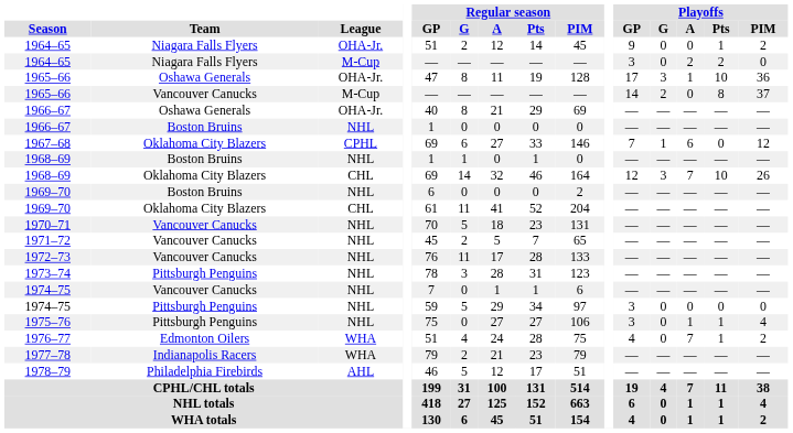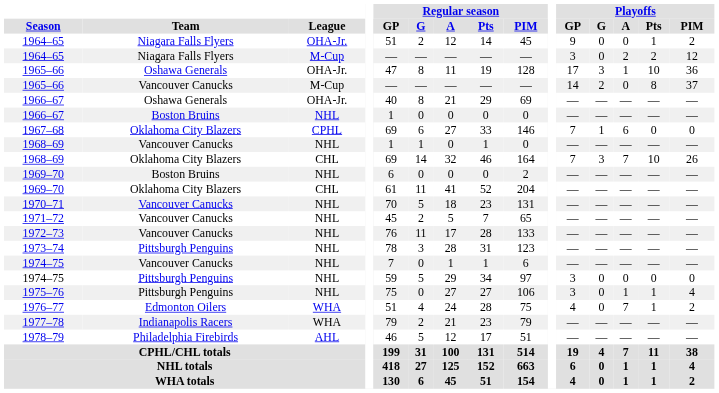 <table border="0" cellpadding="1" cellspacing="0" style="text-align:center; width:60em">
 <tr bgcolor="#e0e0e0">
 <th colspan="3" bgcolor="#ffffff"> </th>
 <th rowspan="99" bgcolor="#ffffff"> </th>
 <th colspan="5"><a href='#'>Regular season</a></th>
 <th rowspan="99" bgcolor="#ffffff"> </th>
 <th colspan="5"><a href='#'>Playoffs</a></th>
 </tr>
 <tr bgcolor="#e0e0e0">
 <th><a href='#'>Season</a></th>
 <th>Team</th>
 <th>League</th>
 <th>GP</th>
 <th><a href='#'>G</a></th>
 <th><a href='#'>A</a></th>
 <th><a href='#'>Pts</a></th>
 <th><a href='#'>PIM</a></th>
 <th>GP</th>
 <th>G</th>
 <th>A</th>
 <th>Pts</th>
 <th>PIM</th>
 </tr>
 <tr>
 <td><a href='#'>1964–65</a></td>
 <td><a href='#'>Niagara Falls Flyers</a></td>
 <td><a href='#'>OHA-Jr.</a></td>
 <td>51</td>
 <td>2</td>
 <td>12</td>
 <td>14</td>
 <td>45</td>
 <td>9</td>
 <td>0</td>
 <td>0</td>
 <td>1</td>
 <td>2</td>
 </tr>
 <tr bgcolor="#f0f0f0">
 <td><a href='#'>1964–65</a></td>
 <td>Niagara Falls Flyers</td>
 <td><a href='#'>M-Cup</a></td>
 <td>—</td>
 <td>—</td>
 <td>—</td>
 <td>—</td>
 <td>—</td>
 <td>3</td>
 <td>0</td>
 <td>2</td>
 <td>2</td>
-<td>0</td>
+<td>12</td>
 </tr>
 <tr>
 <td><a href='#'>1965–66</a></td>
 <td><a href='#'>Oshawa Generals</a></td>
 <td>OHA-Jr.</td>
 <td>47</td>
 <td>8</td>
 <td>11</td>
 <td>19</td>
 <td>128</td>
 <td>17</td>
 <td>3</td>
 <td>1</td>
 <td>10</td>
 <td>36</td>
 </tr>
 <tr bgcolor="#f0f0f0">
 <td><a href='#'>1965–66</a></td>
 <td>Vancouver Canucks</td>
 <td>M-Cup</td>
 <td>—</td>
 <td>—</td>
 <td>—</td>
 <td>—</td>
 <td>—</td>
 <td>14</td>
 <td>2</td>
 <td>0</td>
 <td>8</td>
 <td>37</td>
 </tr>
 <tr>
 <td><a href='#'>1966–67</a></td>
 <td>Oshawa Generals</td>
 <td>OHA-Jr.</td>
 <td>40</td>
 <td>8</td>
 <td>21</td>
 <td>29</td>
 <td>69</td>
 <td>—</td>
 <td>—</td>
 <td>—</td>
 <td>—</td>
 <td>—</td>
 </tr>
 <tr bgcolor="#f0f0f0">
 <td><a href='#'>1966–67</a></td>
 <td><a href='#'>Boston Bruins</a></td>
 <td><a href='#'>NHL</a></td>
 <td>1</td>
 <td>0</td>
 <td>0</td>
 <td>0</td>
 <td>0</td>
 <td>—</td>
 <td>—</td>
 <td>—</td>
 <td>—</td>
 <td>—</td>
 </tr>
 <tr>
 <td><a href='#'>1967–68</a></td>
 <td><a href='#'>Oklahoma City Blazers</a></td>
 <td><a href='#'>CPHL</a></td>
 <td>69</td>
 <td>6</td>
 <td>27</td>
 <td>33</td>
 <td>146</td>
 <td>7</td>
 <td>1</td>
 <td>6</td>
 <td>0</td>
-<td>12</td>
+<td>0</td>
 </tr>
 <tr bgcolor="#f0f0f0">
 <td><a href='#'>1968–69</a></td>
-<td>Boston Bruins</td>
+<td>Vancouver Canucks</td>
 <td>NHL</td>
 <td>1</td>
 <td>1</td>
 <td>0</td>
 <td>1</td>
 <td>0</td>
 <td>—</td>
 <td>—</td>
 <td>—</td>
 <td>—</td>
 <td>—</td>
 </tr>
 <tr>
 <td><a href='#'>1968–69</a></td>
 <td>Oklahoma City Blazers</td>
 <td>CHL</td>
 <td>69</td>
 <td>14</td>
 <td>32</td>
 <td>46</td>
 <td>164</td>
-<td>12</td>
+<td>7</td>
 <td>3</td>
 <td>7</td>
 <td>10</td>
 <td>26</td>
 </tr>
 <tr bgcolor="#f0f0f0">
 <td><a href='#'>1969–70</a></td>
 <td>Boston Bruins</td>
 <td>NHL</td>
 <td>6</td>
 <td>0</td>
 <td>0</td>
 <td>0</td>
 <td>2</td>
 <td>—</td>
 <td>—</td>
 <td>—</td>
 <td>—</td>
 <td>—</td>
 </tr>
 <tr>
 <td><a href='#'>1969–70</a></td>
 <td>Oklahoma City Blazers</td>
 <td>CHL</td>
 <td>61</td>
 <td>11</td>
 <td>41</td>
 <td>52</td>
 <td>204</td>
 <td>—</td>
 <td>—</td>
 <td>—</td>
 <td>—</td>
 <td>—</td>
 </tr>
 <tr bgcolor="#f0f0f0">
 <td><a href='#'>1970–71</a></td>
 <td><a href='#'>Vancouver Canucks</a></td>
 <td>NHL</td>
 <td>70</td>
 <td>5</td>
 <td>18</td>
 <td>23</td>
 <td>131</td>
 <td>—</td>
 <td>—</td>
 <td>—</td>
 <td>—</td>
 <td>—</td>
 </tr>
 <tr>
 <td><a href='#'>1971–72</a></td>
 <td>Vancouver Canucks</td>
 <td>NHL</td>
 <td>45</td>
 <td>2</td>
 <td>5</td>
 <td>7</td>
 <td>65</td>
 <td>—</td>
 <td>—</td>
 <td>—</td>
 <td>—</td>
 <td>—</td>
 </tr>
 <tr bgcolor="#f0f0f0">
 <td><a href='#'>1972–73</a></td>
 <td>Vancouver Canucks</td>
 <td>NHL</td>
 <td>76</td>
 <td>11</td>
 <td>17</td>
 <td>28</td>
 <td>133</td>
 <td>—</td>
 <td>—</td>
 <td>—</td>
 <td>—</td>
 <td>—</td>
 </tr>
 <tr>
 <td><a href='#'>1973–74</a></td>
 <td><a href='#'>Pittsburgh Penguins</a></td>
 <td>NHL</td>
 <td>78</td>
 <td>3</td>
 <td>28</td>
 <td>31</td>
 <td>123</td>
 <td>—</td>
 <td>—</td>
 <td>—</td>
 <td>—</td>
 <td>—</td>
 </tr>
 <tr bgcolor="#f0f0f0">
 <td><a href='#'>1974–75</a></td>
 <td>Vancouver Canucks</td>
 <td>NHL</td>
 <td>7</td>
 <td>0</td>
 <td>1</td>
 <td>1</td>
 <td>6</td>
 <td>—</td>
 <td>—</td>
 <td>—</td>
 <td>—</td>
 <td>—</td>
 </tr>
 <tr>
 <td>1974–75</td>
 <td><a href='#'>Pittsburgh Penguins</a></td>
 <td>NHL</td>
 <td>59</td>
 <td>5</td>
 <td>29</td>
 <td>34</td>
 <td>97</td>
 <td>3</td>
 <td>0</td>
 <td>0</td>
 <td>0</td>
 <td>0</td>
 </tr>
 <tr bgcolor="#f0f0f0">
 <td><a href='#'>1975–76</a></td>
 <td>Pittsburgh Penguins</td>
 <td>NHL</td>
 <td>75</td>
 <td>0</td>
 <td>27</td>
 <td>27</td>
 <td>106</td>
 <td>3</td>
 <td>0</td>
 <td>1</td>
 <td>1</td>
 <td>4</td>
 </tr>
 <tr>
 <td><a href='#'>1976–77</a></td>
 <td><a href='#'>Edmonton Oilers</a></td>
 <td><a href='#'>WHA</a></td>
 <td>51</td>
 <td>4</td>
 <td>24</td>
 <td>28</td>
 <td>75</td>
 <td>4</td>
 <td>0</td>
 <td>7</td>
 <td>1</td>
 <td>2</td>
 </tr>
 <tr bgcolor="#f0f0f0">
 <td><a href='#'>1977–78</a></td>
 <td><a href='#'>Indianapolis Racers</a></td>
 <td>WHA</td>
 <td>79</td>
 <td>2</td>
 <td>21</td>
 <td>23</td>
 <td>79</td>
 <td>—</td>
 <td>—</td>
 <td>—</td>
 <td>—</td>
 <td>—</td>
 </tr>
 <tr>
 <td><a href='#'>1978–79</a></td>
 <td><a href='#'>Philadelphia Firebirds</a></td>
 <td><a href='#'>AHL</a></td>
 <td>46</td>
 <td>5</td>
 <td>12</td>
 <td>17</td>
 <td>51</td>
 <td>—</td>
 <td>—</td>
 <td>—</td>
 <td>—</td>
 <td>—</td>
 </tr>
 <tr bgcolor="#e0e0e0">
 <th colspan="3">CPHL/CHL totals</th>
 <th>199</th>
 <th>31</th>
 <th>100</th>
 <th>131</th>
 <th>514</th>
 <th>19</th>
 <th>4</th>
 <th>7</th>
 <th>11</th>
 <th>38</th>
 </tr>
 <tr bgcolor="#e0e0e0">
 <th colspan="3">NHL totals</th>
 <th>418</th>
 <th>27</th>
 <th>125</th>
 <th>152</th>
 <th>663</th>
 <th>6</th>
 <th>0</th>
 <th>1</th>
 <th>1</th>
 <th>4</th>
 </tr>
 <tr bgcolor="#e0e0e0">
 <th colspan="3">WHA totals</th>
 <th>130</th>
 <th>6</th>
 <th>45</th>
 <th>51</th>
 <th>154</th>
 <th>4</th>
 <th>0</th>
 <th>1</th>
 <th>1</th>
 <th>2</th>
 </tr>
 </table>
